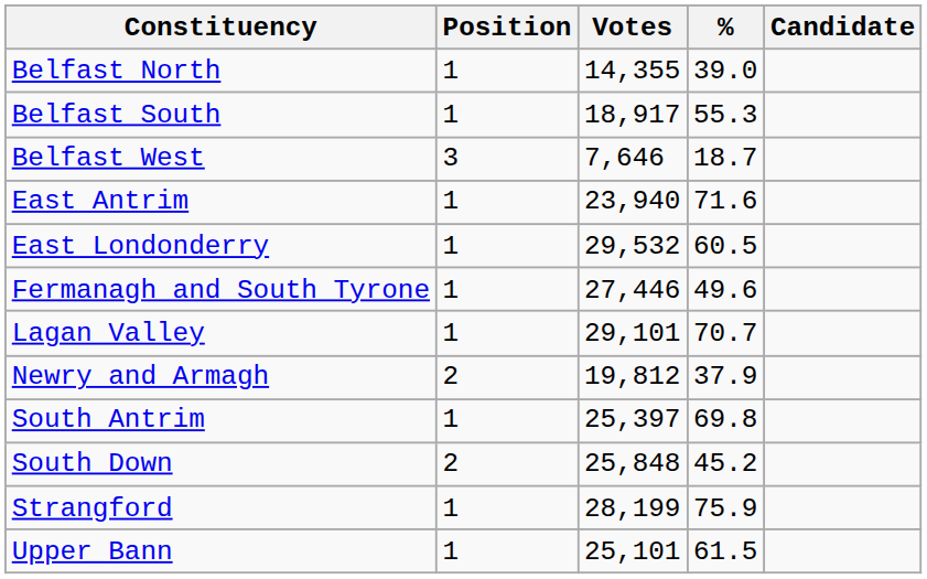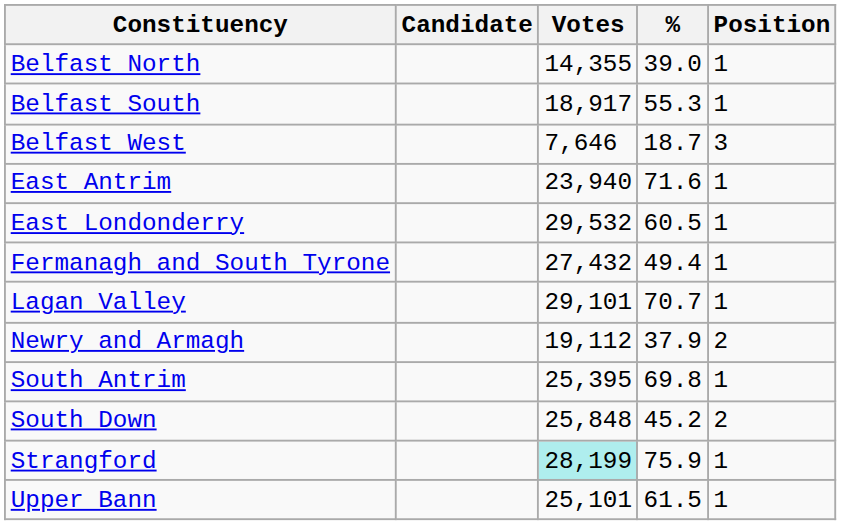 <table class="wikitable sortable">
 <tr>
 <th>Constituency</th>
-<th>Position</th>
+<th>Candidate</th>
 <th>Votes</th>
 <th>%</th>
-<th>Candidate</th>
+<th>Position</th>
 </tr>
 <tr>
 <td><a href='#'>Belfast North</a></td>
-<td>1</td>
+<td></td>
 <td>14,355</td>
 <td>39.0</td>
-<td></td>
+<td>1</td>
 </tr>
 <tr>
 <td><a href='#'>Belfast South</a></td>
-<td>1</td>
+<td></td>
 <td>18,917</td>
 <td>55.3</td>
-<td></td>
+<td>1</td>
 </tr>
 <tr>
 <td><a href='#'>Belfast West</a></td>
-<td>3</td>
+<td></td>
 <td>7,646</td>
 <td>18.7</td>
-<td></td>
+<td>3</td>
 </tr>
 <tr>
 <td><a href='#'>East Antrim</a></td>
-<td>1</td>
+<td></td>
 <td>23,940</td>
 <td>71.6</td>
-<td></td>
+<td>1</td>
 </tr>
 <tr>
 <td><a href='#'>East Londonderry</a></td>
-<td>1</td>
+<td></td>
 <td>29,532</td>
 <td>60.5</td>
-<td></td>
+<td>1</td>
 </tr>
 <tr>
 <td><a href='#'>Fermanagh and South Tyrone</a></td>
+<td></td>
+<td>27,432</td>
+<td>49.4</td>
 <td>1</td>
-<td>27,446</td>
-<td>49.6</td>
-<td></td>
 </tr>
 <tr>
 <td><a href='#'>Lagan Valley</a></td>
-<td>1</td>
+<td></td>
 <td>29,101</td>
 <td>70.7</td>
-<td></td>
+<td>1</td>
 </tr>
 <tr>
 <td><a href='#'>Newry and Armagh</a></td>
+<td></td>
+<td>19,112</td>
+<td>37.9</td>
 <td>2</td>
-<td>19,812</td>
-<td>37.9</td>
-<td></td>
 </tr>
 <tr>
 <td><a href='#'>South Antrim</a></td>
+<td></td>
+<td>25,395</td>
+<td>69.8</td>
 <td>1</td>
-<td>25,397</td>
-<td>69.8</td>
-<td></td>
 </tr>
 <tr>
 <td><a href='#'>South Down</a></td>
-<td>2</td>
+<td></td>
 <td>25,848</td>
 <td>45.2</td>
-<td></td>
+<td>2</td>
 </tr>
 <tr>
 <td><a href='#'>Strangford</a></td>
+<td></td>
+<td style="background: paleturquoise;">28,199</td>
+<td>75.9</td>
 <td>1</td>
-<td>28,199</td>
-<td>75.9</td>
-<td></td>
 </tr>
 <tr>
 <td><a href='#'>Upper Bann</a></td>
-<td>1</td>
+<td></td>
 <td>25,101</td>
 <td>61.5</td>
-<td></td>
+<td>1</td>
 </tr>
 </table>
